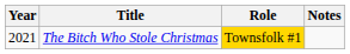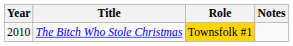 <table class="wikitable sortable">
 <tr>
 <th>Year</th>
 <th>Title</th>
 <th>Role</th>
 <th class="unsortable">Notes</th>
 </tr>
 <tr>
-<td>2021</td>
+<td>2010</td>
 <td><em><a href='#'>The Bitch Who Stole Christmas</a></em></td>
 <td style="background: gold;">Townsfolk #1</td>
 <td></td>
 </tr>
 </table>
